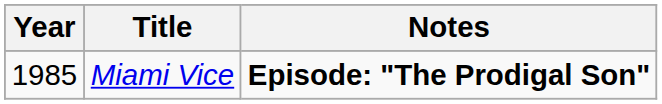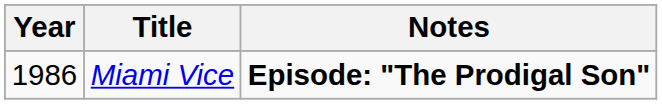 <table class="wikitable">
 <tr>
 <th>Year</th>
 <th>Title</th>
 <th>Notes</th>
 </tr>
 <tr>
-<td>1985</td>
+<td>1986</td>
 <td><em><a href='#'>Miami Vice</a></em></td>
 <td><strong>Episode: "The Prodigal Son"</strong></td>
 </tr>
 </table>
